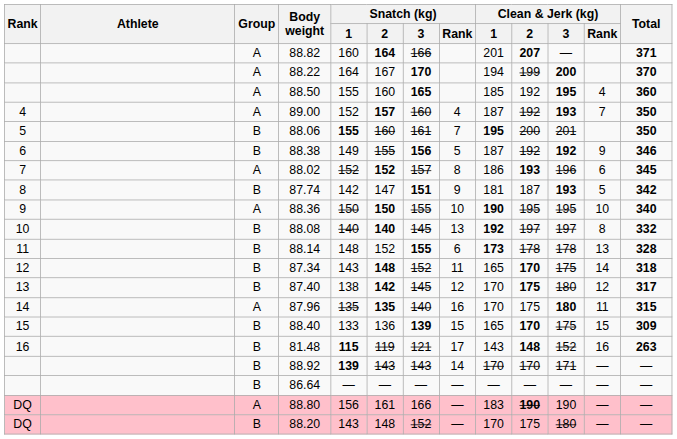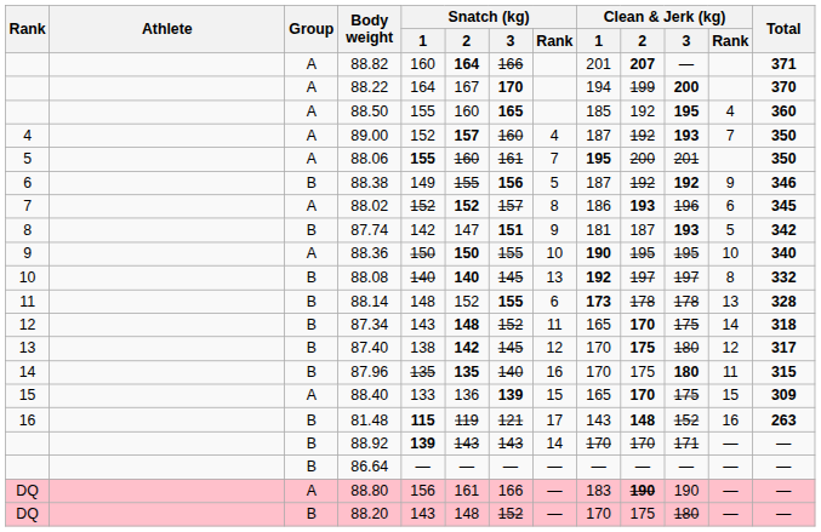 <table class = "wikitable" style="text-align:center;">
 <tr>
 <th rowspan=2 width=40>Rank</th>
 <th rowspan=2 width=250>Athlete</th>
 <th rowspan=2 width=50>Group</th>
 <th rowspan=2 width=60>Body weight</th>
 <th colspan=4>Snatch (kg)</th>
 <th colspan=4>Clean & Jerk (kg)</th>
 <th rowspan=2 width=60>Total</th>
 </tr>
 <tr>
 <th width=40>1</th>
 <th width=40>2</th>
 <th width=40>3</th>
 <th width=40>Rank</th>
 <th width=40>1</th>
 <th width=40>2</th>
 <th width=40>3</th>
 <th width=40>Rank</th>
 </tr>
 <tr>
 <td></td>
 <td align=left></td>
 <td>A</td>
 <td>88.82</td>
 <td>160</td>
 <td><strong>164</strong></td>
 <td><s>166</s></td>
 <td></td>
 <td>201</td>
 <td><strong>207</strong></td>
 <td>—</td>
 <td></td>
 <td><strong>371</strong></td>
 </tr>
 <tr>
 <td></td>
 <td align=left></td>
 <td>A</td>
 <td>88.22</td>
 <td>164</td>
 <td>167</td>
 <td><strong>170</strong></td>
 <td></td>
 <td>194</td>
 <td><s>199</s></td>
 <td><strong>200</strong></td>
 <td></td>
 <td><strong>370</strong></td>
 </tr>
 <tr>
 <td></td>
 <td align=left></td>
 <td>A</td>
 <td>88.50</td>
 <td>155</td>
 <td>160</td>
 <td><strong>165</strong></td>
 <td></td>
 <td>185</td>
 <td>192</td>
 <td><strong>195</strong></td>
 <td>4</td>
 <td><strong>360</strong></td>
 </tr>
 <tr>
 <td>4</td>
 <td align=left></td>
 <td>A</td>
 <td>89.00</td>
 <td>152</td>
 <td><strong>157</strong></td>
 <td><s>160</s></td>
 <td>4</td>
 <td>187</td>
 <td><s>192</s></td>
 <td><strong>193</strong></td>
 <td>7</td>
 <td><strong>350</strong></td>
 </tr>
 <tr>
 <td>5</td>
 <td align=left></td>
-<td>B</td>
+<td>A</td>
 <td>88.06</td>
 <td><strong>155</strong></td>
 <td><s>160</s></td>
 <td><s>161</s></td>
 <td>7</td>
 <td><strong>195</strong></td>
 <td><s>200</s></td>
 <td><s>201</s></td>
 <td></td>
 <td><strong>350</strong></td>
 </tr>
 <tr>
 <td>6</td>
 <td align=left></td>
 <td>B</td>
 <td>88.38</td>
 <td>149</td>
 <td><s>155</s></td>
 <td><strong>156</strong></td>
 <td>5</td>
 <td>187</td>
 <td><s>192</s></td>
 <td><strong>192</strong></td>
 <td>9</td>
 <td><strong>346</strong></td>
 </tr>
 <tr>
 <td>7</td>
 <td align=left></td>
 <td>A</td>
 <td>88.02</td>
 <td><s>152</s></td>
 <td><strong>152</strong></td>
 <td><s>157</s></td>
 <td>8</td>
 <td>186</td>
 <td><strong>193</strong></td>
 <td><s>196</s></td>
 <td>6</td>
 <td><strong>345</strong></td>
 </tr>
 <tr>
 <td>8</td>
 <td align=left></td>
 <td>B</td>
 <td>87.74</td>
 <td>142</td>
 <td>147</td>
 <td><strong>151</strong></td>
 <td>9</td>
 <td>181</td>
 <td>187</td>
 <td><strong>193</strong></td>
 <td>5</td>
 <td><strong>342</strong></td>
 </tr>
 <tr>
 <td>9</td>
 <td align=left></td>
 <td>A</td>
 <td>88.36</td>
 <td><s>150</s></td>
 <td><strong>150</strong></td>
 <td><s>155</s></td>
 <td>10</td>
 <td><strong>190</strong></td>
 <td><s>195</s></td>
 <td><s>195</s></td>
 <td>10</td>
 <td><strong>340</strong></td>
 </tr>
 <tr>
 <td>10</td>
 <td align=left></td>
 <td>B</td>
 <td>88.08</td>
 <td><s>140</s></td>
 <td><strong>140</strong></td>
 <td><s>145</s></td>
 <td>13</td>
 <td><strong>192</strong></td>
 <td><s>197</s></td>
 <td><s>197</s></td>
 <td>8</td>
 <td><strong>332</strong></td>
 </tr>
 <tr>
 <td>11</td>
 <td align=left></td>
 <td>B</td>
 <td>88.14</td>
 <td>148</td>
 <td>152</td>
 <td><strong>155</strong></td>
 <td>6</td>
 <td><strong>173</strong></td>
 <td><s>178</s></td>
 <td><s>178</s></td>
 <td>13</td>
 <td><strong>328</strong></td>
 </tr>
 <tr>
 <td>12</td>
 <td align=left></td>
 <td>B</td>
 <td>87.34</td>
 <td>143</td>
 <td><strong>148</strong></td>
 <td><s>152</s></td>
 <td>11</td>
 <td>165</td>
 <td><strong>170</strong></td>
 <td><s>175</s></td>
 <td>14</td>
 <td><strong>318</strong></td>
 </tr>
 <tr>
 <td>13</td>
 <td align=left></td>
 <td>B</td>
 <td>87.40</td>
 <td>138</td>
 <td><strong>142</strong></td>
 <td><s>145</s></td>
 <td>12</td>
 <td>170</td>
 <td><strong>175</strong></td>
 <td><s>180</s></td>
 <td>12</td>
 <td><strong>317</strong></td>
 </tr>
 <tr>
 <td>14</td>
 <td align=left></td>
-<td>A</td>
+<td>B</td>
 <td>87.96</td>
 <td><s>135</s></td>
 <td><strong>135</strong></td>
 <td><s>140</s></td>
 <td>16</td>
 <td>170</td>
 <td>175</td>
 <td><strong>180</strong></td>
 <td>11</td>
 <td><strong>315</strong></td>
 </tr>
 <tr>
 <td>15</td>
 <td align=left></td>
-<td>B</td>
+<td>A</td>
 <td>88.40</td>
 <td>133</td>
 <td>136</td>
 <td><strong>139</strong></td>
 <td>15</td>
 <td>165</td>
 <td><strong>170</strong></td>
 <td><s>175</s></td>
 <td>15</td>
 <td><strong>309</strong></td>
 </tr>
 <tr>
 <td>16</td>
 <td align=left></td>
 <td>B</td>
 <td>81.48</td>
 <td><strong>115</strong></td>
 <td><s>119</s></td>
 <td><s>121</s></td>
 <td>17</td>
 <td>143</td>
 <td><strong>148</strong></td>
 <td><s>152</s></td>
 <td>16</td>
 <td><strong>263</strong></td>
 </tr>
 <tr>
 <td></td>
 <td align=left></td>
 <td>B</td>
 <td>88.92</td>
 <td><strong>139</strong></td>
 <td><s>143</s></td>
 <td><s>143</s></td>
 <td>14</td>
 <td><s>170</s></td>
 <td><s>170</s></td>
 <td><s>171</s></td>
 <td>—</td>
 <td>—</td>
 </tr>
 <tr>
 <td></td>
 <td align=left></td>
 <td>B</td>
 <td>86.64</td>
 <td>—</td>
 <td>—</td>
 <td>—</td>
 <td>—</td>
 <td>—</td>
 <td>—</td>
 <td>—</td>
 <td>—</td>
 <td>—</td>
 </tr>
 <tr bgcolor=pink>
 <td>DQ</td>
 <td align=left></td>
 <td>A</td>
 <td>88.80</td>
 <td>156</td>
 <td>161</td>
 <td>166</td>
 <td>—</td>
 <td>183</td>
 <td><strong><s>190</s></strong></td>
 <td>190</td>
 <td>—</td>
 <td>—</td>
 </tr>
 <tr bgcolor=pink>
 <td>DQ</td>
 <td align=left></td>
 <td>B</td>
 <td>88.20</td>
 <td>143</td>
 <td>148</td>
 <td><s>152</s></td>
 <td>—</td>
 <td>170</td>
 <td>175</td>
 <td><s>180</s></td>
 <td>—</td>
 <td>—</td>
 </tr>
 </table>
